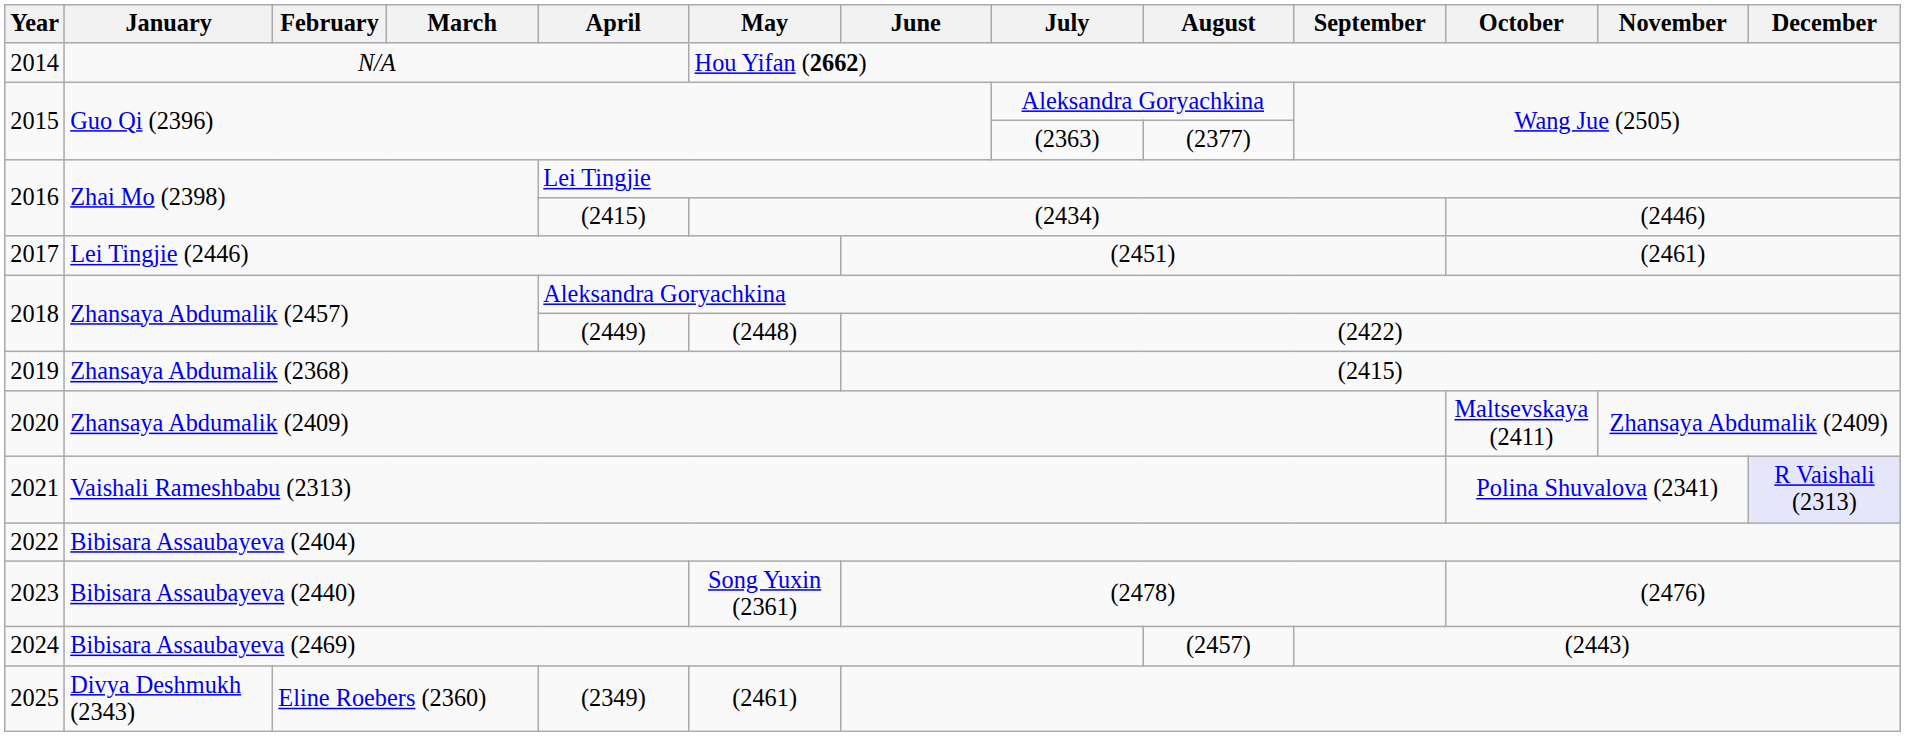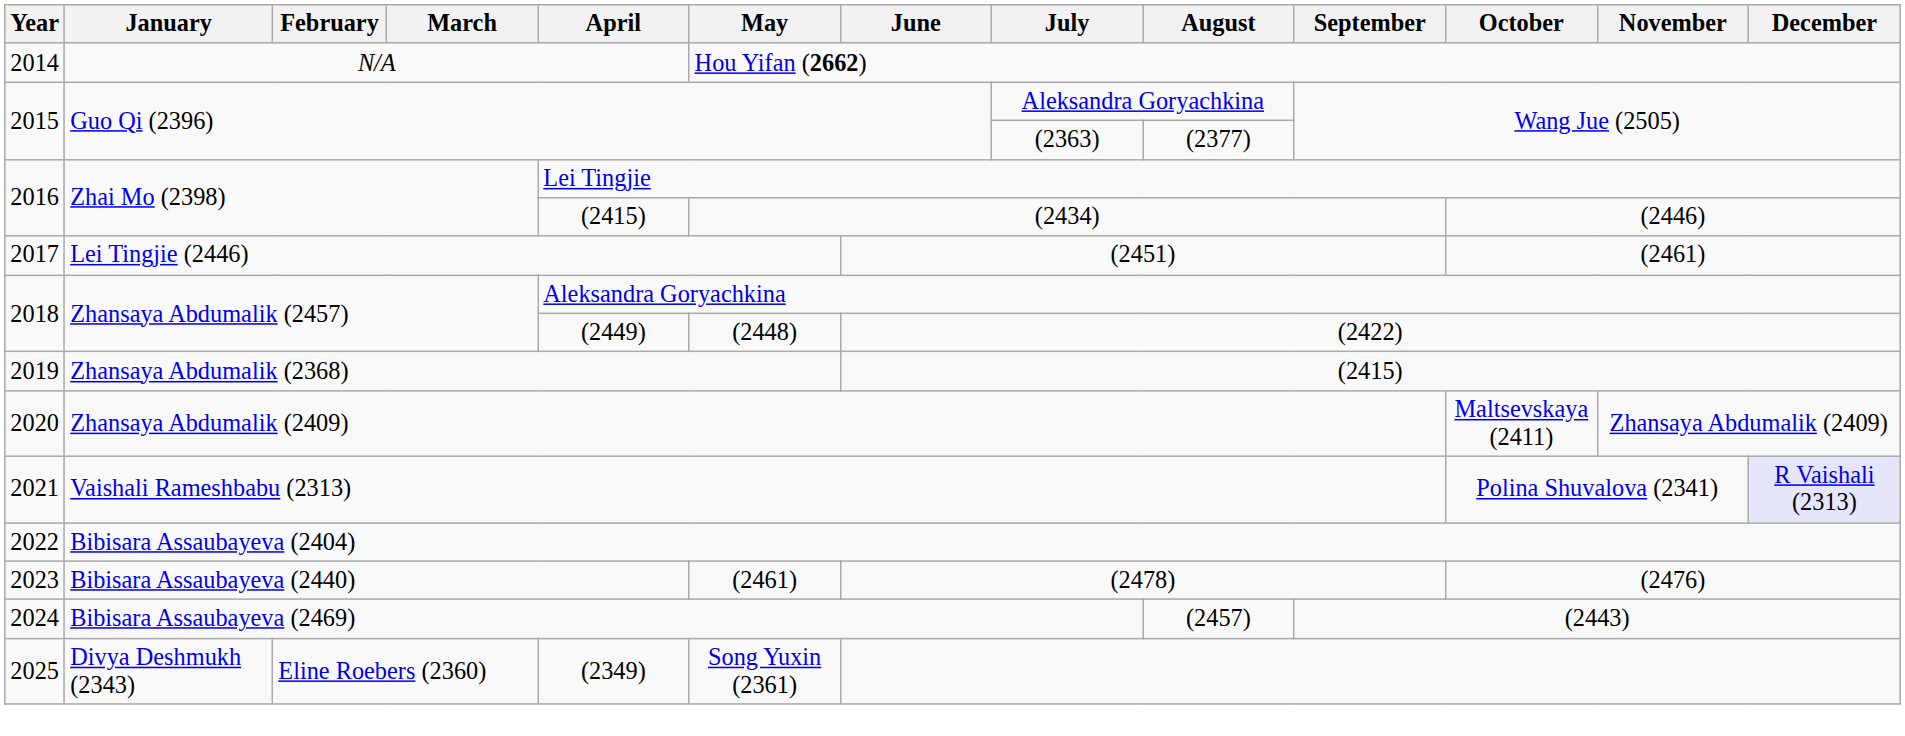 <table class="wikitable center" style="text-align:center">
 <tr>
 <th>Year</th>
 <th style="width:11%">January</th>
 <th style="width:6%">February</th>
 <th style="width:8%">March</th>
 <th style="width:8%">April</th>
 <th style="width:8%">May</th>
 <th style="width:8%">June</th>
 <th style="width:8%">July</th>
 <th style="width:8%">August</th>
 <th style="width:8%">September</th>
 <th style="width:8%">October</th>
 <th style="width:8%">November</th>
 <th style="width:8%">December</th>
 </tr>
 <tr>
 <td>2014</td>
 <td colspan=4><em>N/A</em></td>
 <td colspan=8 align=left> <a href='#'>Hou Yifan</a> (<strong>2662</strong>)</td>
 </tr>
 <tr>
 <td rowspan=2>2015</td>
 <td colspan=6 rowspan=2 align=left> <a href='#'>Guo Qi</a> (2396)</td>
 <td colspan=2> <a href='#'>Aleksandra Goryachkina</a></td>
 <td colspan=4 rowspan=2> <a href='#'>Wang Jue</a> (2505)</td>
 </tr>
 <tr>
 <td>(2363)</td>
 <td>(2377)</td>
 </tr>
 <tr>
 <td rowspan=2>2016</td>
 <td colspan=3 rowspan=2 align=left> <a href='#'>Zhai Mo</a> (2398)</td>
 <td colspan=9 align=left> <a href='#'>Lei Tingjie</a></td>
 </tr>
 <tr>
 <td>(2415)</td>
 <td colspan=5>(2434)</td>
 <td colspan=3>(2446)</td>
 </tr>
 <tr>
 <td>2017</td>
 <td colspan=5 align=left> <a href='#'>Lei Tingjie</a> (2446)</td>
 <td colspan=4>(2451)</td>
 <td colspan=3>(2461)</td>
 </tr>
 <tr>
 <td rowspan=2>2018</td>
 <td colspan=3 rowspan=2 align=left> <a href='#'>Zhansaya Abdumalik</a> (2457)</td>
 <td colspan=9 align=left> <a href='#'>Aleksandra Goryachkina</a></td>
 </tr>
 <tr>
 <td>(2449)</td>
 <td>(2448)</td>
 <td colspan=7>(2422)</td>
 </tr>
 <tr>
 <td>2019</td>
 <td colspan=5 align=left> <a href='#'>Zhansaya Abdumalik</a> (2368)</td>
 <td colspan=7>(2415)</td>
 </tr>
 <tr>
 <td>2020</td>
 <td colspan=9 align=left> <a href='#'>Zhansaya Abdumalik</a> (2409)</td>
 <td> <a href='#'>Maltsevskaya</a> (2411)</td>
 <td align=center colspan=2> <a href='#'>Zhansaya Abdumalik</a> (2409)</td>
 </tr>
 <tr>
 <td>2021</td>
 <td colspan=9 align=left> <a href='#'>Vaishali Rameshbabu</a> (2313)</td>
 <td colspan=2> <a href='#'>Polina Shuvalova</a> (2341)</td>
 <td style="background: lavender;"> <a href='#'>R Vaishali</a> (2313)</td>
 </tr>
 <tr>
 <td>2022</td>
 <td colspan=12 align=left> <a href='#'>Bibisara Assaubayeva</a> (2404)</td>
 </tr>
 <tr>
 <td>2023</td>
 <td colspan=4 align=left> <a href='#'>Bibisara Assaubayeva</a> (2440)</td>
-<td left> <a href='#'>Song Yuxin</a> (2361)</td>
+<td>(2461)</td>
 <td colspan=4>(2478)</td>
 <td colspan=3>(2476)</td>
 </tr>
 <tr>
 <td>2024</td>
 <td colspan=7 align=left> <a href='#'>Bibisara Assaubayeva</a> (2469)</td>
 <td>(2457)</td>
 <td colspan=4>(2443)</td>
 </tr>
 <tr>
 <td>2025</td>
 <td 1 align=left> <a href='#'>Divya Deshmukh</a> (2343)</td>
 <td colspan=2 align=left> <a href='#'>Eline Roebers</a> (2360)</td>
 <td>(2349)</td>
-<td>(2461)</td>
+<td left> <a href='#'>Song Yuxin</a> (2361)</td>
 </tr>
 </table>
